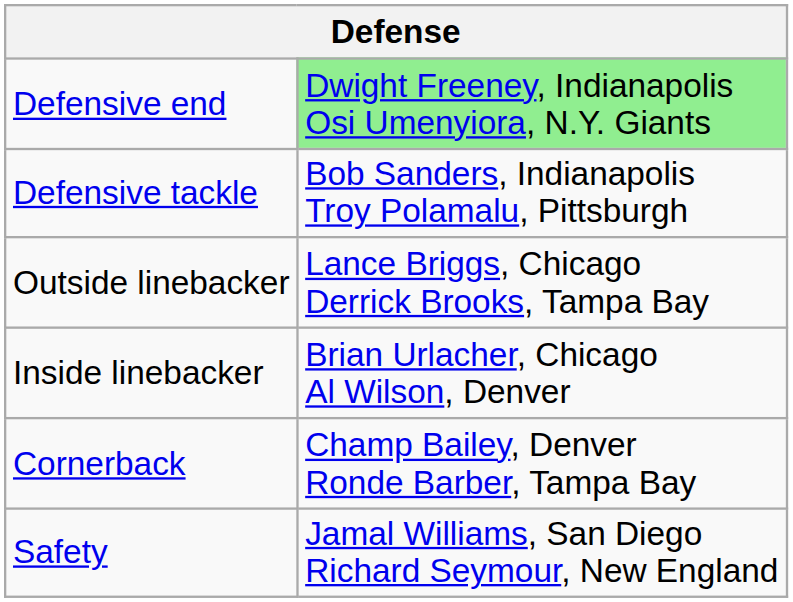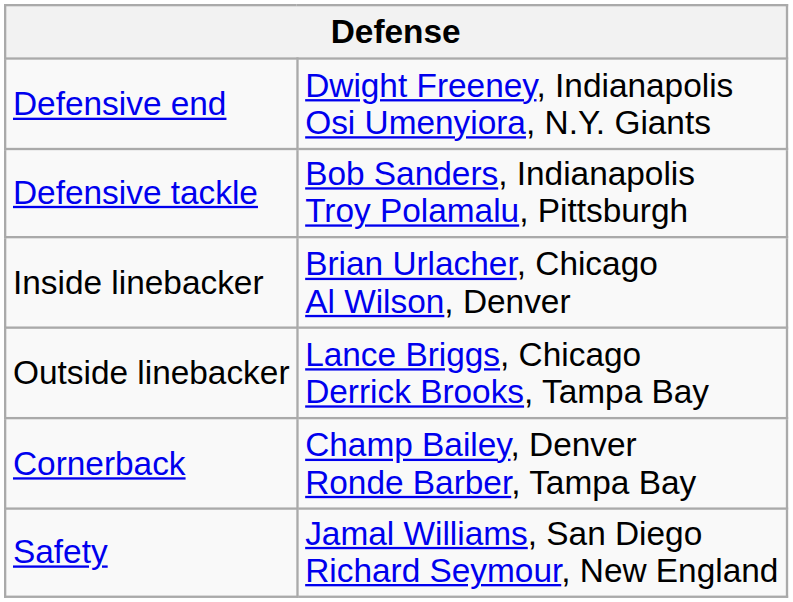 <table class="wikitable" style="font-size: 90%;">
 <tr>
 <th colspan="2">Defense</th>
 </tr>
 <tr>
 <td><a href='#'>Defensive end</a></td>
-<td style="background: lightgreen;"><a href='#'>Dwight Freeney</a>, Indianapolis<br><a href='#'>Osi Umenyiora</a>, N.Y. Giants</td>
+<td><a href='#'>Dwight Freeney</a>, Indianapolis<br><a href='#'>Osi Umenyiora</a>, N.Y. Giants</td>
 </tr>
 <tr>
 <td><a href='#'>Defensive tackle</a></td>
 <td><a href='#'>Bob Sanders</a>, Indianapolis<br><a href='#'>Troy Polamalu</a>, Pittsburgh</td>
 </tr>
 <tr>
+<td>Inside linebacker</td>
+<td><a href='#'>Brian Urlacher</a>, Chicago<br><a href='#'>Al Wilson</a>, Denver</td>
+</tr>
+<tr>
 <td>Outside linebacker</td>
 <td><a href='#'>Lance Briggs</a>, Chicago<br><a href='#'>Derrick Brooks</a>, Tampa Bay</td>
-</tr>
-<tr>
-<td>Inside linebacker</td>
-<td><a href='#'>Brian Urlacher</a>, Chicago<br><a href='#'>Al Wilson</a>, Denver</td>
 </tr>
 <tr>
 <td><a href='#'>Cornerback</a></td>
 <td><a href='#'>Champ Bailey</a>, Denver<br><a href='#'>Ronde Barber</a>, Tampa Bay</td>
 </tr>
 <tr>
 <td><a href='#'>Safety</a></td>
 <td><a href='#'>Jamal Williams</a>, San Diego<br><a href='#'>Richard Seymour</a>, New England</td>
 </tr>
 </table>
